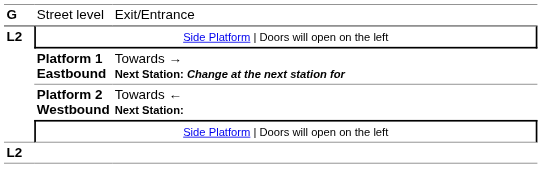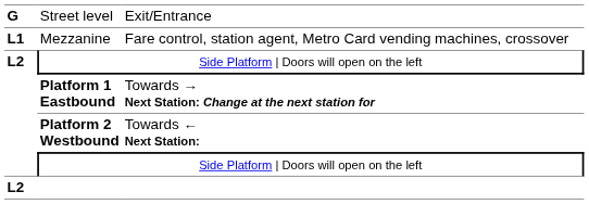 <table table border=0 cellspacing=0 cellpadding=3>
 <tr>
 <td style="border-bottom:solid 1px gray;border-top:solid 1px gray;" width=30 valign=top><strong>G</strong></td>
 <td style="border-top:solid 1px gray;border-bottom:solid 1px gray;" width=85 valign=top>Street level</td>
 <td style="border-top:solid 1px gray;border-bottom:solid 1px gray;" width=500 valign=top>Exit/Entrance</td>
+</tr>
+<tr>
+<td valign=top><strong>L1</strong></td>
+<td valign=top>Mezzanine</td>
+<td valign=top>Fare control, station agent, Metro Card vending machines, crossover<br></td>
 </tr>
 <tr>
 <td style="border-top:solid 1px gray;border-bottom:solid 1px gray;" width=30 rowspan=4 valign=top><strong>L2</strong></td>
 <td style="border-top:solid 1px gray;border-right:solid 2px black;border-left:solid 2px black;border-bottom:solid 2px black;text-align:center;" colspan=2><small><a href='#'>Side Platform</a> | Doors will open on the left </small></td>
 </tr>
 <tr>
 <td style="border-bottom:solid 1px gray;" width=85><span><strong>Platform 1</strong><br><strong>Eastbound</strong></span></td>
 <td style="border-bottom:solid 1px gray;" width=500>Towards → <br><small><strong>Next Station:</strong>  <strong><em>Change at the next station for </em></strong></small></td>
 </tr>
 <tr>
 <td><span><strong>Platform 2 Westbound</strong></span></td>
 <td>Towards ← <br><small><strong>Next Station:</strong> </small></td>
 </tr>
 <tr>
 <td style="border-top:solid 2px black;border-right:solid 2px black;border-left:solid 2px black;border-bottom:solid 1px gray;" colspan=2  align=center><small><a href='#'>Side Platform</a> | Doors will open on the left </small></td>
 </tr>
 <tr>
 <td style="border-bottom:solid 1px gray;" width=30 rowspan=2 valign=top><strong>L2</strong></td>
 <td style="border-bottom:solid 1px gray;" width=85></td>
 <td style="border-bottom:solid 1px gray;" width=500></td>
 </tr>
 <tr>
 </tr>
 </table>
